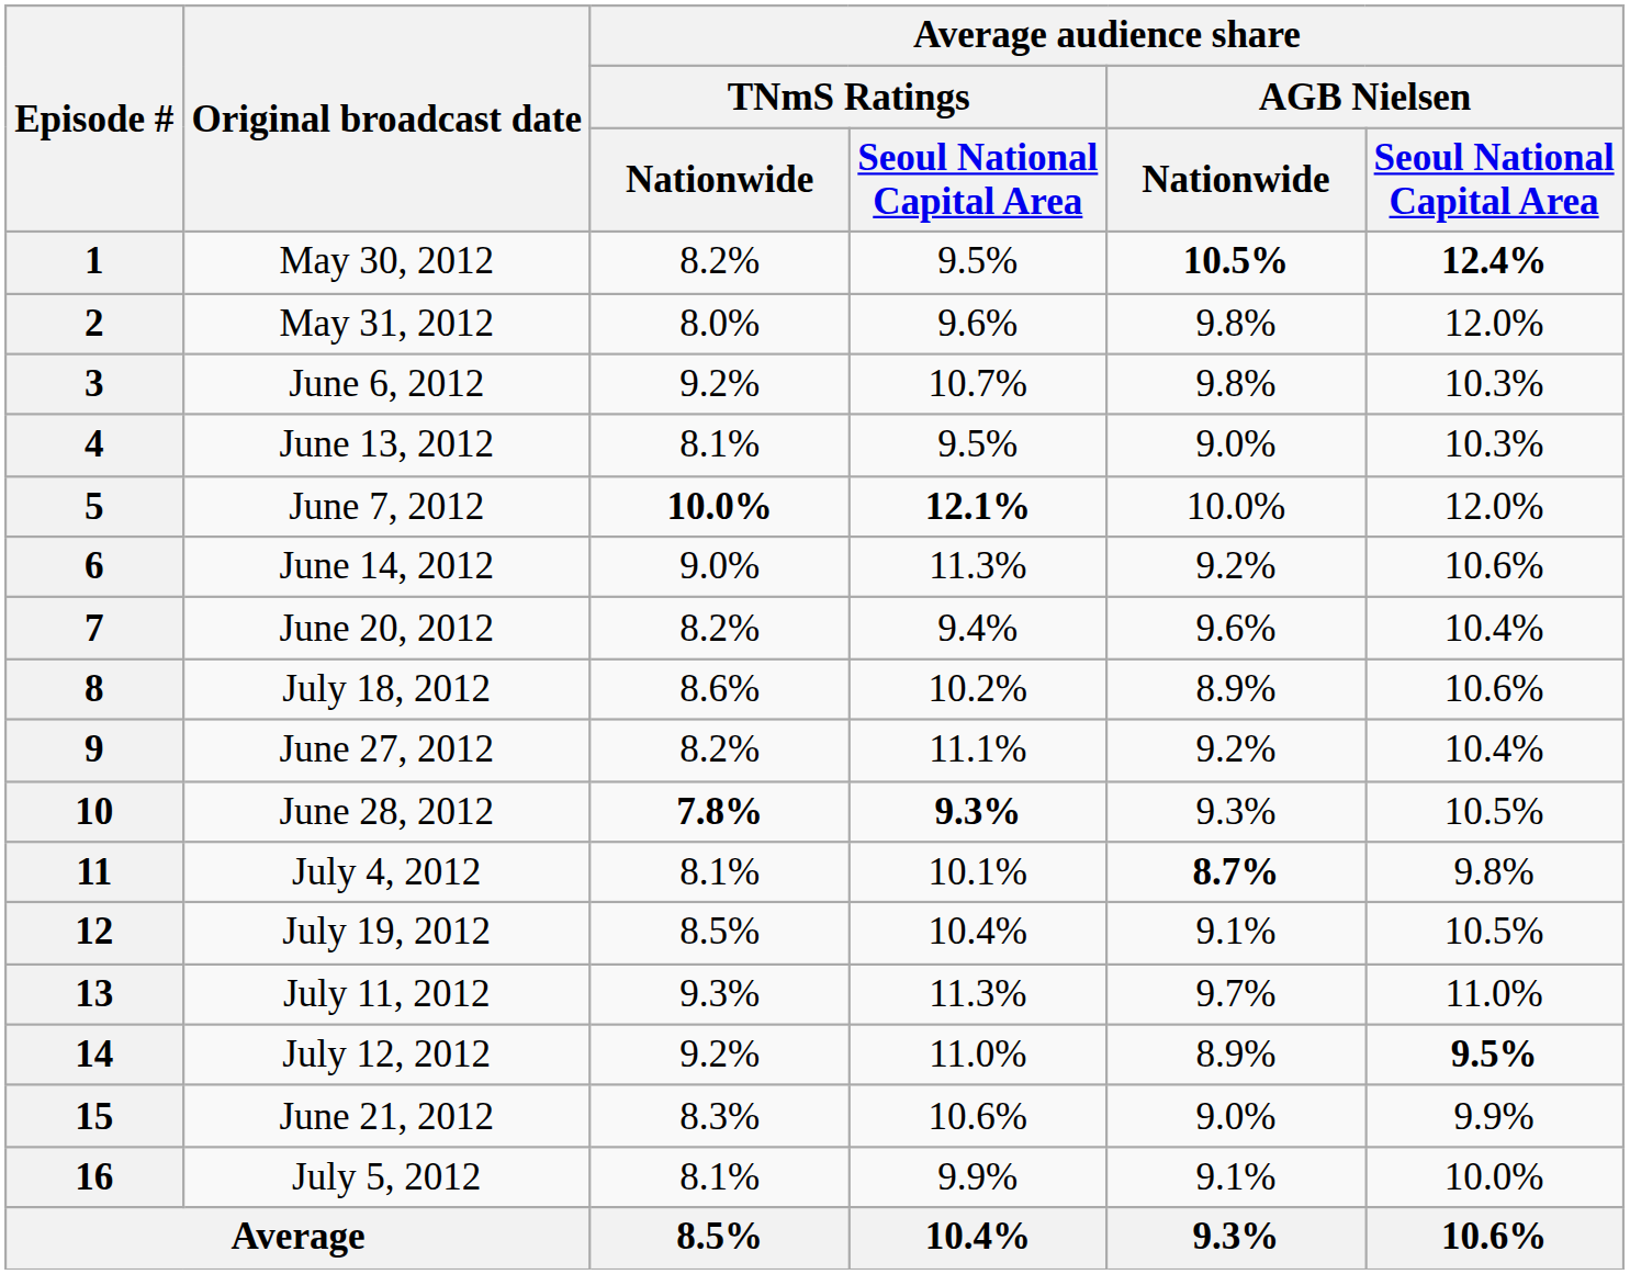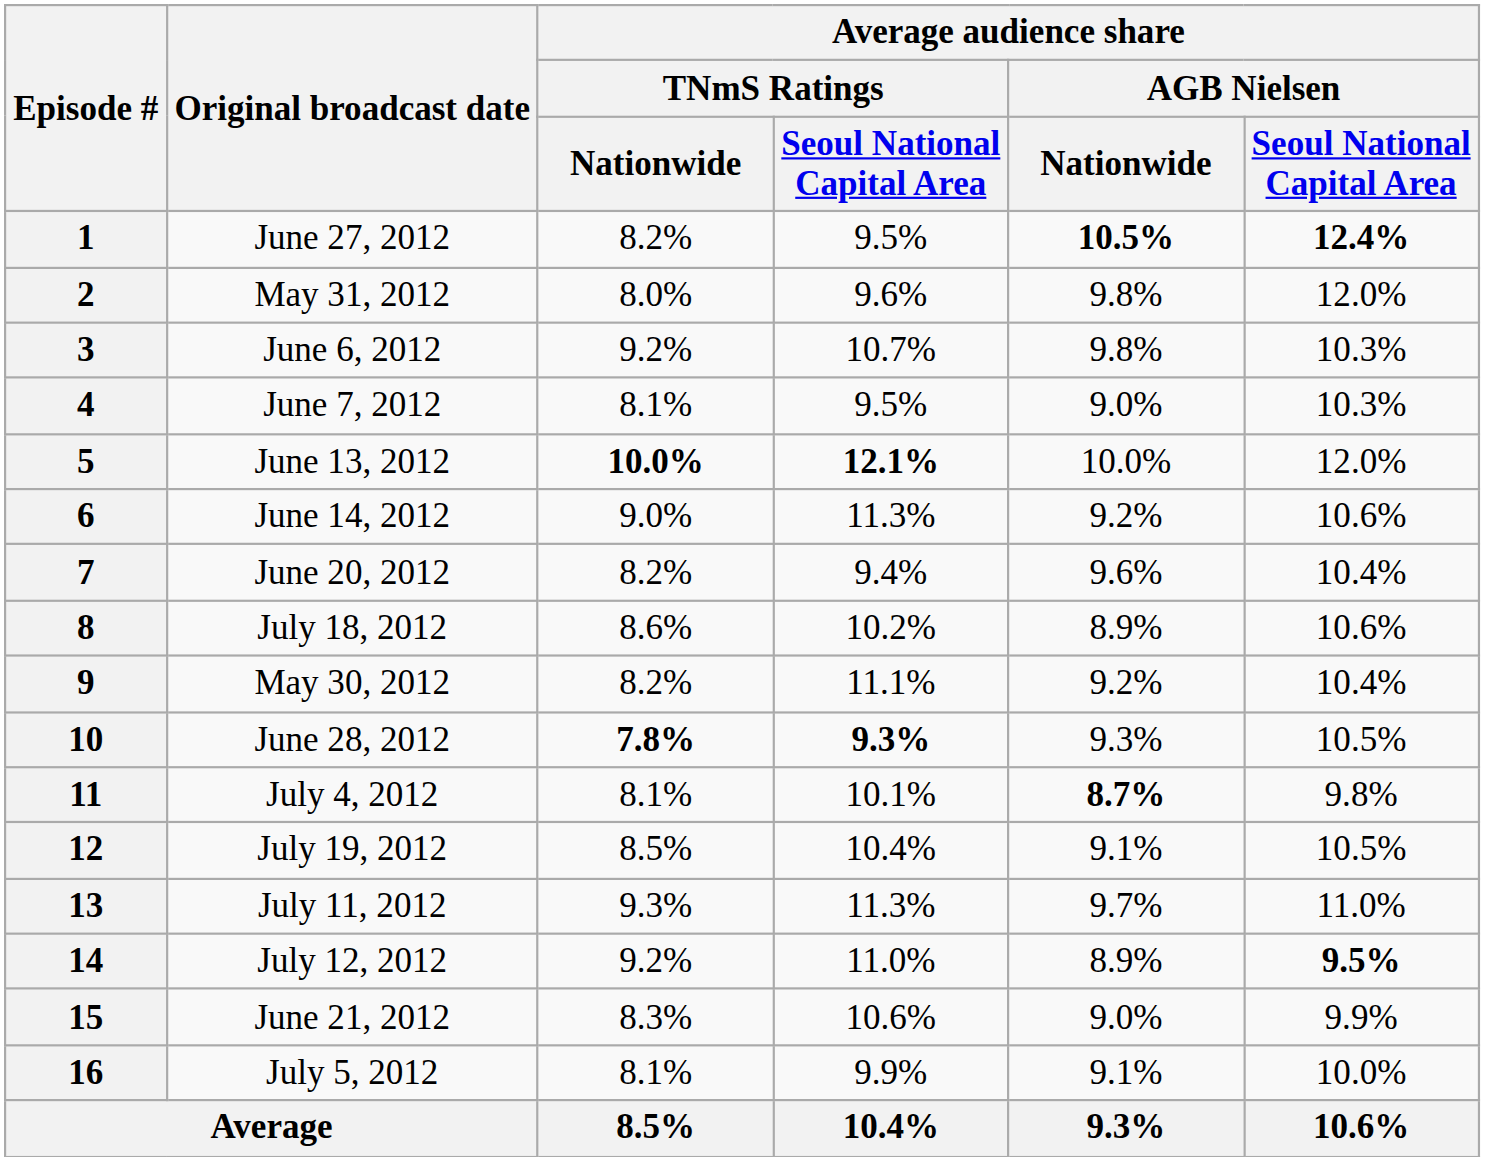 <table class=wikitable style="text-align:center">
 <tr>
 <th rowspan="3">Episode #</th>
 <th rowspan="3">Original broadcast date</th>
 <th colspan="4">Average audience share</th>
 </tr>
 <tr>
 <th colspan="2">TNmS Ratings</th>
 <th colspan="2">AGB Nielsen</th>
 </tr>
 <tr>
 <th width=100>Nationwide</th>
 <th width=100><a href='#'>Seoul National Capital Area</a></th>
 <th width=100>Nationwide</th>
 <th width=100><a href='#'>Seoul National Capital Area</a></th>
 </tr>
 <tr>
 <th>1</th>
-<td>May 30, 2012</td>
+<td>June 27, 2012</td>
 <td>8.2%</td>
 <td>9.5%</td>
 <td><span> <strong>10.5%</strong></span></td>
 <td><span> <strong>12.4%</strong></span></td>
 </tr>
 <tr>
 <th>2</th>
 <td>May 31, 2012</td>
 <td>8.0%</td>
 <td>9.6%</td>
 <td>9.8%</td>
 <td>12.0%</td>
 </tr>
 <tr>
 <th>3</th>
 <td>June 6, 2012</td>
 <td>9.2%</td>
 <td>10.7%</td>
 <td>9.8%</td>
 <td>10.3%</td>
 </tr>
 <tr>
 <th>4</th>
-<td>June 13, 2012</td>
+<td>June 7, 2012</td>
 <td>8.1%</td>
 <td>9.5%</td>
 <td>9.0%</td>
 <td>10.3%</td>
 </tr>
 <tr>
 <th>5</th>
-<td>June 7, 2012</td>
+<td>June 13, 2012</td>
 <td><span> <strong>10.0%</strong></span></td>
 <td><span> <strong>12.1%</strong></span></td>
 <td>10.0%</td>
 <td>12.0%</td>
 </tr>
 <tr>
 <th>6</th>
 <td>June 14, 2012</td>
 <td>9.0%</td>
 <td>11.3%</td>
 <td>9.2%</td>
 <td>10.6%</td>
 </tr>
 <tr>
 <th>7</th>
 <td>June 20, 2012</td>
 <td>8.2%</td>
 <td>9.4%</td>
 <td>9.6%</td>
 <td>10.4%</td>
 </tr>
 <tr>
 <th>8</th>
 <td>July 18, 2012</td>
 <td>8.6%</td>
 <td>10.2%</td>
 <td>8.9%</td>
 <td>10.6%</td>
 </tr>
 <tr>
 <th>9</th>
-<td>June 27, 2012</td>
+<td>May 30, 2012</td>
 <td>8.2%</td>
 <td>11.1%</td>
 <td>9.2%</td>
 <td>10.4%</td>
 </tr>
 <tr>
 <th>10</th>
 <td>June 28, 2012</td>
 <td><span> <strong>7.8%</strong></span></td>
 <td><span> <strong>9.3%</strong></span></td>
 <td>9.3%</td>
 <td>10.5%</td>
 </tr>
 <tr>
 <th>11</th>
 <td>July 4, 2012</td>
 <td>8.1%</td>
 <td>10.1%</td>
 <td><span> <strong>8.7%</strong></span></td>
 <td>9.8%</td>
 </tr>
 <tr>
 <th>12</th>
 <td>July 19, 2012</td>
 <td>8.5%</td>
 <td>10.4%</td>
 <td>9.1%</td>
 <td>10.5%</td>
 </tr>
 <tr>
 <th>13</th>
 <td>July 11, 2012</td>
 <td>9.3%</td>
 <td>11.3%</td>
 <td>9.7%</td>
 <td>11.0%</td>
 </tr>
 <tr>
 <th>14</th>
 <td>July 12, 2012</td>
 <td>9.2%</td>
 <td>11.0%</td>
 <td>8.9%</td>
 <td><span> <strong>9.5%</strong></span></td>
 </tr>
 <tr>
 <th>15</th>
 <td>June 21, 2012</td>
 <td>8.3%</td>
 <td>10.6%</td>
 <td>9.0%</td>
 <td>9.9%</td>
 </tr>
 <tr>
 <th>16</th>
 <td>July 5, 2012</td>
 <td>8.1%</td>
 <td>9.9%</td>
 <td>9.1%</td>
 <td>10.0%</td>
 </tr>
 <tr>
 <th colspan=2>Average</th>
 <th>8.5%</th>
 <th>10.4%</th>
 <th>9.3%</th>
 <th>10.6%</th>
 </tr>
 </table>
